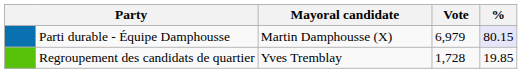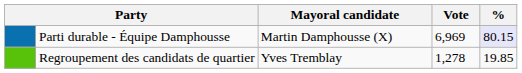 <table class="wikitable">
 <tr>
 <th bgcolor="#DDDDFF" width="230px" colspan="2">Party</th>
 <th bgcolor="#DDDDFF" width="200px">Mayoral candidate</th>
 <th bgcolor="#DDDDFF" width="50px">Vote</th>
 <th bgcolor="#DDDDFF" width="30px">%</th>
 </tr>
 <tr>
 <td bgcolor=#0971B0  width="30px"> </td>
 <td>Parti durable - Équipe Damphousse</td>
 <td>Martin Damphousse (X)</td>
-<td>6,979</td>
+<td>6,969</td>
 <td style="background: lavender;">80.15</td>
 </tr>
 <tr>
 <td bgcolor=#58C20B  width="30px"> </td>
 <td>Regroupement des candidats de quartier</td>
 <td>Yves Tremblay</td>
-<td>1,728</td>
+<td>1,278</td>
 <td>19.85</td>
 </tr>
 </table>
